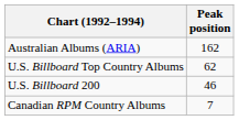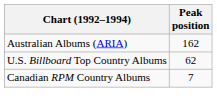 <table class="wikitable">
 <tr>
 <th>Chart (1992–1994)</th>
 <th>Peak<br>position</th>
 </tr>
 <tr>
 <td>Australian Albums (<a href='#'>ARIA</a>)</td>
 <td align="center">162</td>
 </tr>
 <tr>
 <td>U.S. <em>Billboard</em> Top Country Albums</td>
 <td align="center">62</td>
 </tr>
 <tr>
-<td>U.S. <em>Billboard</em> 200</td>
-<td align="center">46</td>
-</tr>
-<tr>
 <td>Canadian <em>RPM</em> Country Albums</td>
 <td align="center">7</td>
 </tr>
 </table>
